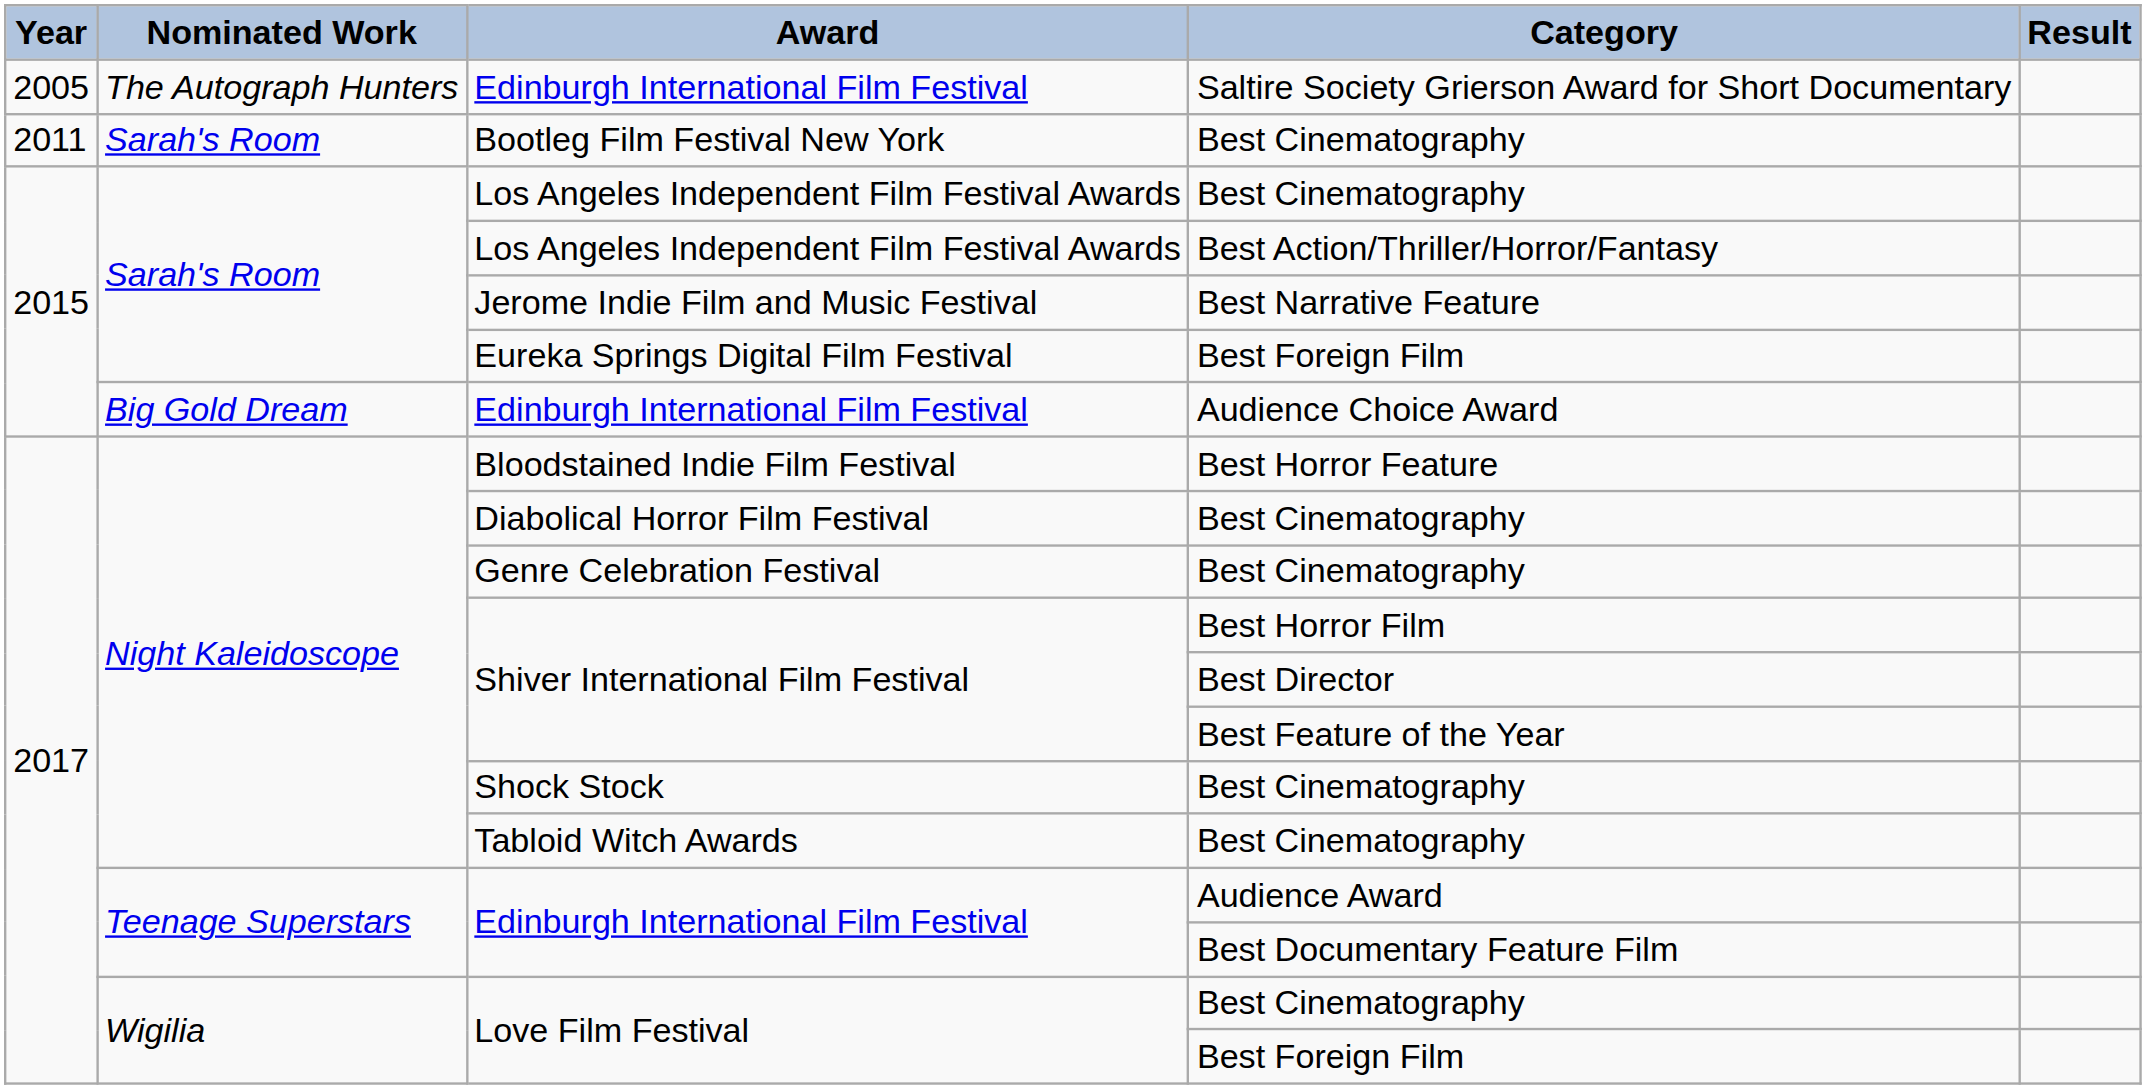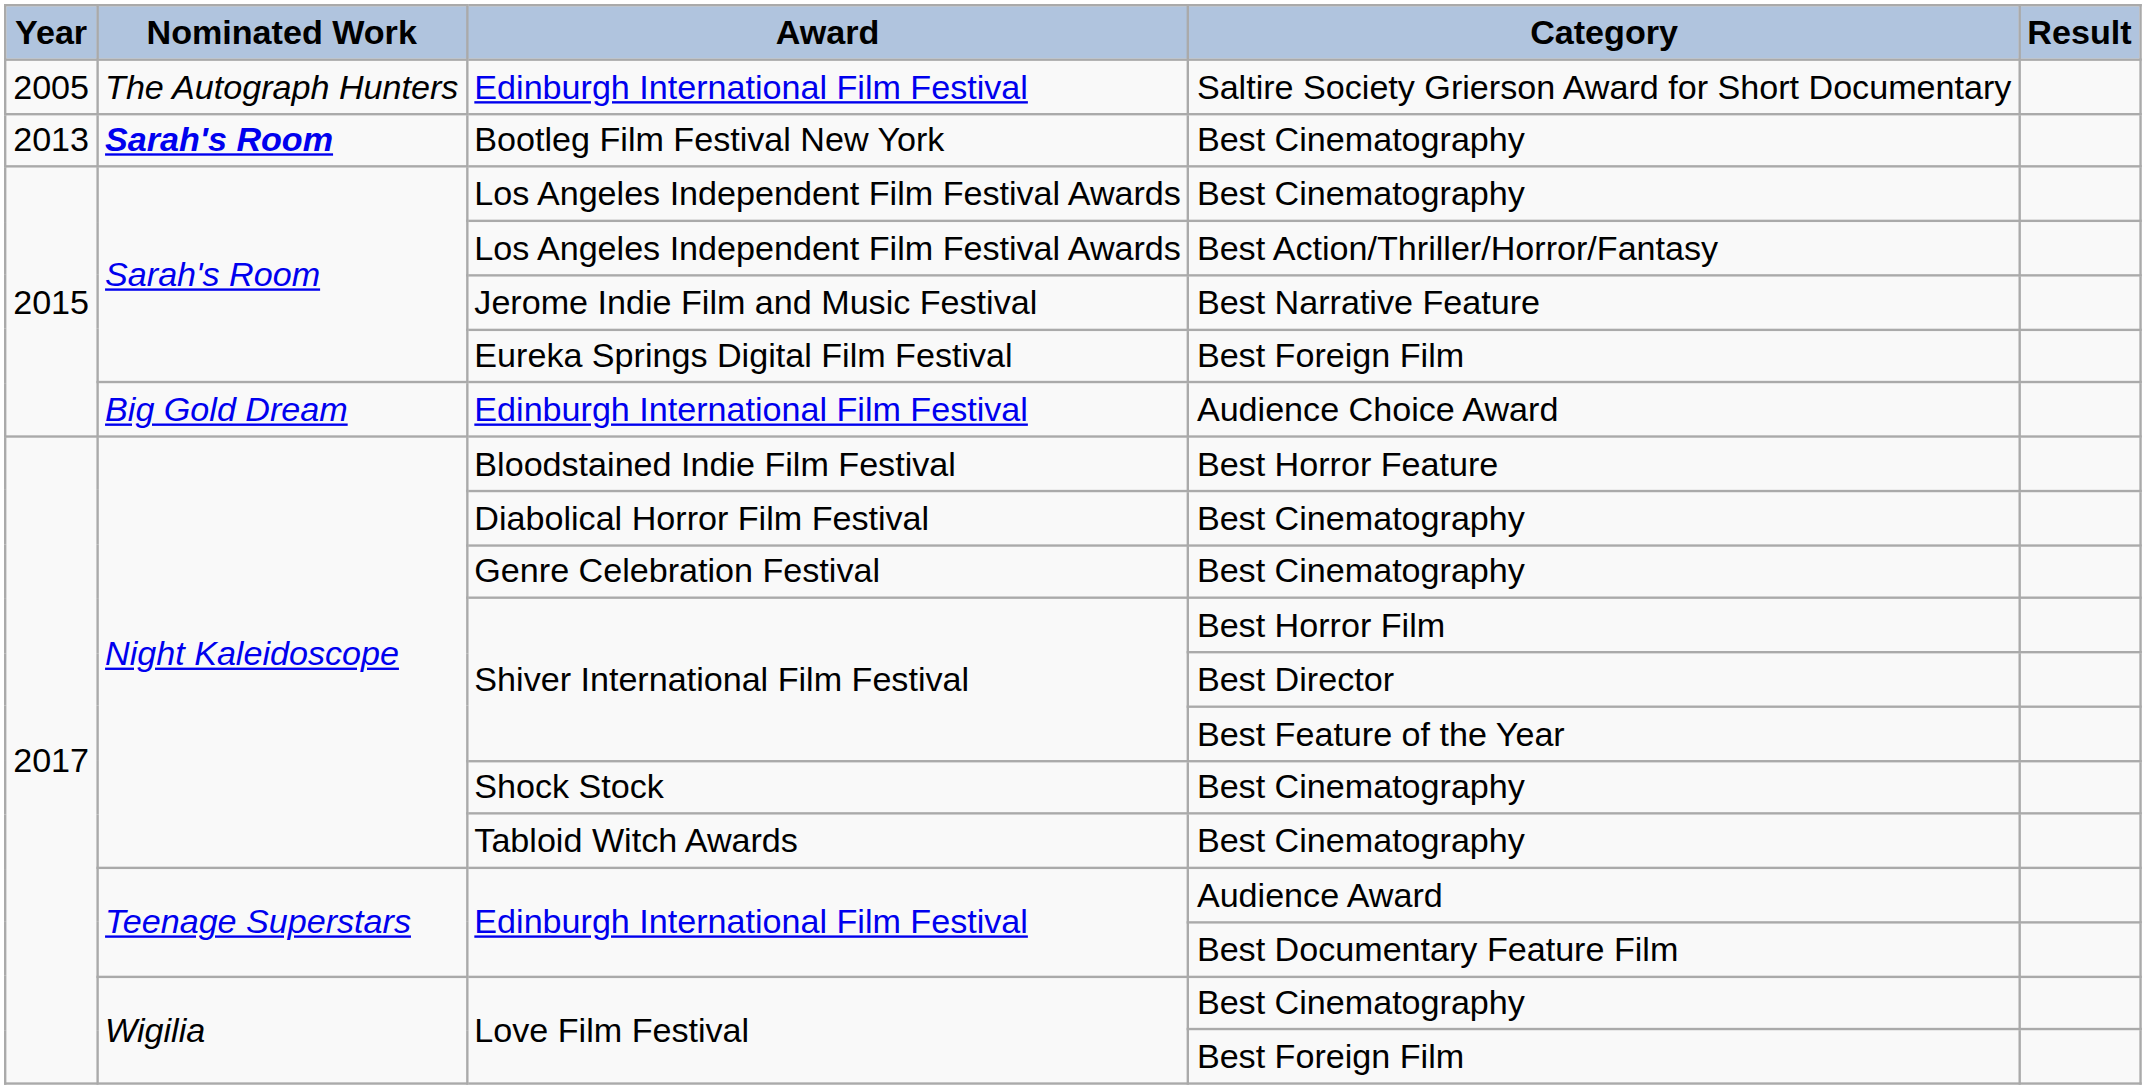 <table class="wikitable" style="font-size:90%">
 <tr style="text-align:center;">
 <th style="background:#B0C4DE;">Year</th>
 <th style="background:#B0C4DE;">Nominated Work</th>
 <th style="background:#B0C4DE;">Award</th>
 <th style="background:#B0C4DE;">Category</th>
 <th style="background:#B0C4DE;">Result</th>
 </tr>
 <tr>
 <td>2005</td>
 <td><em>The Autograph Hunters</em></td>
 <td><a href='#'>Edinburgh International Film Festival</a></td>
 <td>Saltire Society Grierson Award for Short Documentary</td>
 <td></td>
 </tr>
 <tr>
-<td>2011</td>
-<td><em><a href='#'>Sarah's Room</a></em></td>
+<td>2013</td>
+<td><strong><em><a href='#'>Sarah's Room</a></em></strong></td>
 <td>Bootleg Film Festival New York</td>
 <td>Best Cinematography</td>
 <td></td>
 </tr>
 <tr>
 <td rowspan="5">2015</td>
 <td rowspan="4"><em><a href='#'>Sarah's Room</a></em></td>
 <td>Los Angeles Independent Film Festival Awards</td>
 <td>Best Cinematography</td>
 <td></td>
 </tr>
 <tr>
 <td>Los Angeles Independent Film Festival Awards</td>
 <td>Best Action/Thriller/Horror/Fantasy</td>
 <td></td>
 </tr>
 <tr>
 <td>Jerome Indie Film and Music Festival</td>
 <td>Best Narrative Feature</td>
 <td></td>
 </tr>
 <tr>
 <td>Eureka Springs Digital Film Festival</td>
 <td>Best Foreign Film</td>
 <td></td>
 </tr>
 <tr>
 <td><em><a href='#'>Big Gold Dream</a></em></td>
 <td><a href='#'>Edinburgh International Film Festival</a></td>
 <td>Audience Choice Award</td>
 <td></td>
 </tr>
 <tr>
 <td rowspan="12">2017</td>
 <td rowspan="8"><em><a href='#'>Night Kaleidoscope</a></em></td>
 <td>Bloodstained Indie Film Festival</td>
 <td>Best Horror Feature</td>
 <td></td>
 </tr>
 <tr>
 <td>Diabolical Horror Film Festival</td>
 <td>Best Cinematography</td>
 <td></td>
 </tr>
 <tr>
 <td>Genre Celebration Festival</td>
 <td>Best Cinematography</td>
 <td></td>
 </tr>
 <tr>
 <td rowspan="3">Shiver International Film Festival</td>
 <td>Best Horror Film</td>
 <td></td>
 </tr>
 <tr>
 <td>Best Director</td>
 <td></td>
 </tr>
 <tr>
 <td>Best Feature of the Year</td>
 <td></td>
 </tr>
 <tr>
 <td>Shock Stock</td>
 <td>Best Cinematography</td>
 <td></td>
 </tr>
 <tr>
 <td>Tabloid Witch Awards</td>
 <td>Best Cinematography</td>
 <td></td>
 </tr>
 <tr>
 <td rowspan="2"><em><a href='#'>Teenage Superstars</a></em></td>
 <td rowspan="2"><a href='#'>Edinburgh International Film Festival</a></td>
 <td>Audience Award</td>
 <td></td>
 </tr>
 <tr>
 <td>Best Documentary Feature Film</td>
 <td></td>
 </tr>
 <tr>
 <td rowspan="2"><em>Wigilia</em></td>
 <td rowspan="2">Love Film Festival</td>
 <td>Best Cinematography</td>
 <td></td>
 </tr>
 <tr>
 <td>Best Foreign Film</td>
 <td></td>
 </tr>
 </table>
